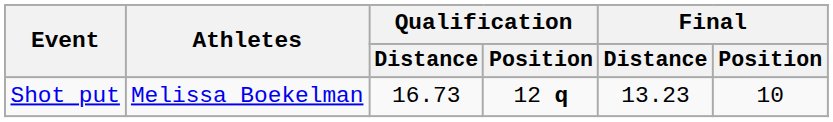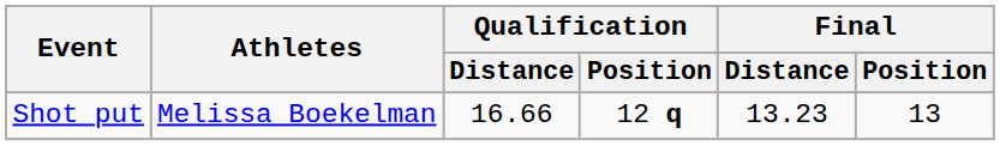 <table class=wikitable style="font-size:90%">
 <tr>
 <th rowspan="2">Event</th>
 <th rowspan="2">Athletes</th>
 <th colspan="2">Qualification</th>
 <th colspan="2">Final</th>
 </tr>
 <tr style="font-size:95%">
 <th>Distance</th>
 <th>Position</th>
 <th>Distance</th>
 <th>Position</th>
 </tr>
 <tr>
 <td><a href='#'>Shot put</a></td>
 <td><a href='#'>Melissa Boekelman</a></td>
-<td align=center>16.73</td>
+<td align=center>16.66</td>
 <td align=center>12 <strong>q</strong></td>
 <td align=center>13.23</td>
-<td align=center>10</td>
+<td align=center>13</td>
 </tr>
 </table>
